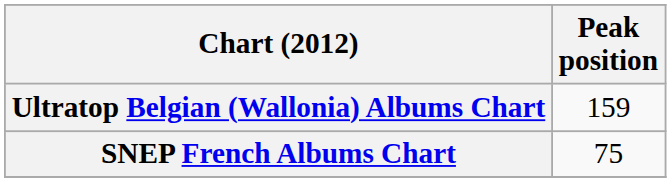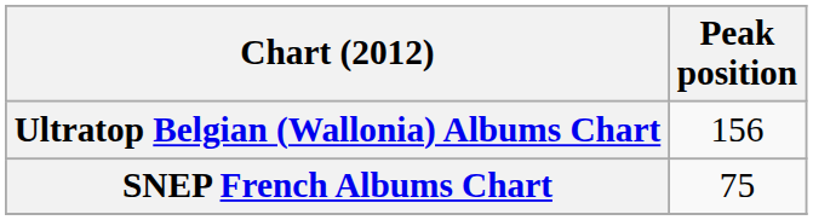 <table class="wikitable sortable plainrowheaders" border="1">
 <tr>
 <th scope="col">Chart (2012)</th>
 <th scope="col">Peak<br>position</th>
 </tr>
 <tr>
 <th scope="row">Ultratop <a href='#'>Belgian (Wallonia) Albums Chart</a></th>
-<td align="center">159</td>
+<td align="center">156</td>
 </tr>
 <tr>
 <th scope="row">SNEP <a href='#'>French Albums Chart</a></th>
 <td align="center">75</td>
 </tr>
 <tr>
 </tr>
 </table>
